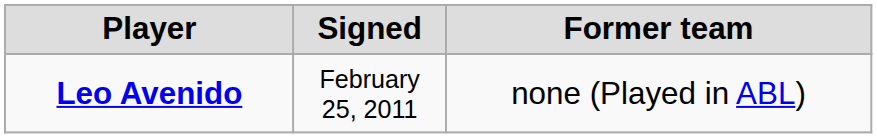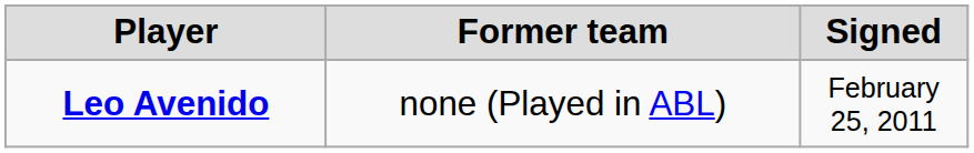 <table class="wikitable" style="text-align: center">
 <tr align="center" bgcolor="#dddddd">
 <td style="width:140px"><strong>Player</strong></td>
+<td style="width:210px"><strong>Former team</strong></td>
 <td style="width:70px"><strong>Signed</strong></td>
-<td style="width:210px"><strong>Former team</strong></td>
 </tr>
 <tr style="height:40px">
 <td><strong><a href='#'>Leo Avenido</a></strong></td>
+<td>none (Played in <a href='#'>ABL</a>)</td>
 <td style="font-size: 80%">February 25, 2011</td>
-<td>none (Played in <a href='#'>ABL</a>)</td>
 </tr>
 </table>
